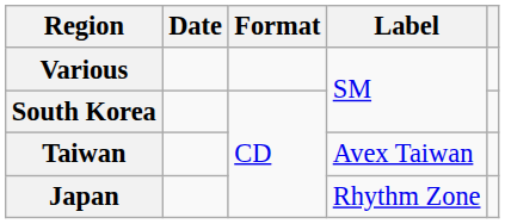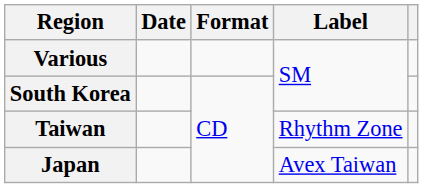 <table class="wikitable plainrowheaders">
 <tr>
 <th scope="col">Region</th>
 <th scope="col">Date</th>
 <th scope="col">Format</th>
 <th scope="col">Label</th>
 <th scope="col"></th>
 </tr>
 <tr>
 <th scope="row">Various </th>
 <td></td>
 <td></td>
 <td rowspan=2><a href='#'>SM</a></td>
 <td style="text-align:center"></td>
 </tr>
 <tr>
 <th scope="row">South Korea</th>
 <td></td>
 <td rowspan="3"><a href='#'>CD</a></td>
 <td style="text-align:center"></td>
 </tr>
 <tr>
 <th scope="row">Taiwan</th>
 <td></td>
-<td><a href='#'>Avex Taiwan</a></td>
+<td><a href='#'>Rhythm Zone</a></td>
 <td style="text-align:center"></td>
 </tr>
 <tr>
 <th scope="row">Japan</th>
 <td></td>
-<td><a href='#'>Rhythm Zone</a></td>
+<td><a href='#'>Avex Taiwan</a></td>
 <td style="text-align:center"></td>
 </tr>
 </table>
